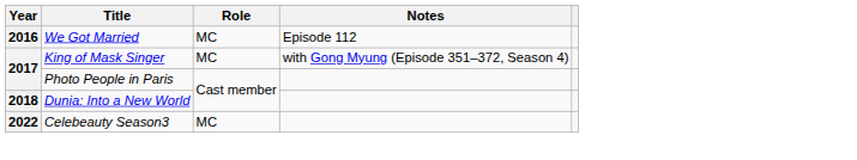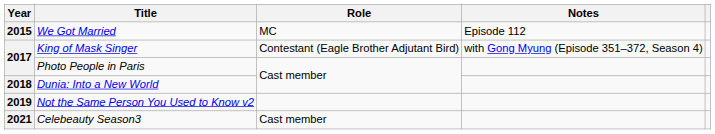 <table class="wikitable plainrowheaders">
 <tr>
 <th scope="col">Year</th>
 <th scope="col">Title</th>
 <th scope="col">Role</th>
 <th scope="col">Notes</th>
 <th scope="col" class="unsortable"></th>
 </tr>
 <tr>
-<th scope="row">2016</th>
+<th scope="row">2015</th>
 <td><em><a href='#'>We Got Married</a></em></td>
 <td>MC</td>
 <td>Episode 112</td>
 <td style="text-align:center"></td>
 </tr>
 <tr>
 <th scope="row" rowspan="2">2017</th>
 <td><em><a href='#'>King of Mask Singer</a></em></td>
-<td>MC</td>
+<td>Contestant (Eagle Brother Adjutant Bird)</td>
 <td>with <a href='#'>Gong Myung</a> (Episode 351–372, Season 4)</td>
 <td style="text-align:center"></td>
 </tr>
 <tr>
 <td><em>Photo People in Paris</em></td>
 <td rowspan="2">Cast member</td>
 <td></td>
 <td style="text-align:center"></td>
 </tr>
 <tr>
 <th scope="row">2018</th>
 <td><em><a href='#'>Dunia: Into a New World</a></em></td>
 <td></td>
 <td style="text-align:center"></td>
 </tr>
 <tr>
-<th scope="row">2022</th>
+<th scope="row">2019</th>
+<td><em><a href='#'>Not the Same Person You Used to Know v2</a></em></td>
+<td></td>
+<td></td>
+<td style="text-align:center"></td>
+</tr>
+<tr>
+<th scope="row">2021</th>
 <td><em>Celebeauty Season3 </em></td>
-<td>MC</td>
+<td>Cast member</td>
 <td></td>
 <td style="text-align:center"></td>
 </tr>
 </table>
